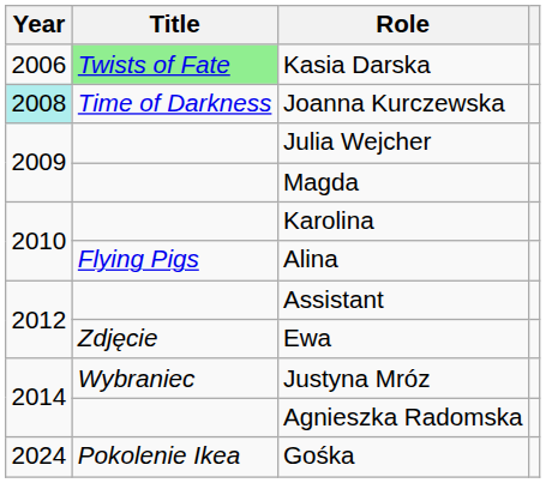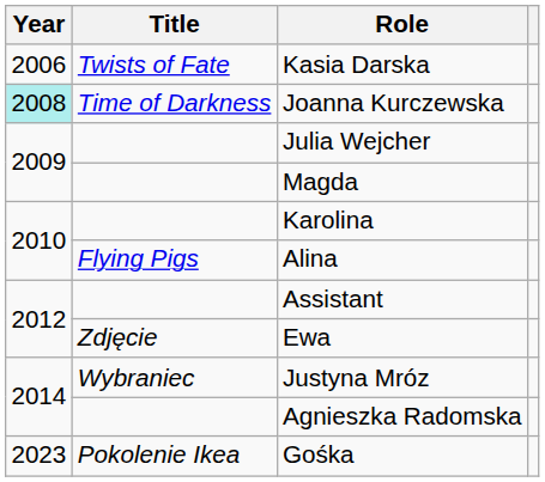 <table class="wikitable sortable">
 <tr>
 <th>Year</th>
 <th>Title</th>
 <th>Role</th>
 <th class="unsortable"></th>
 </tr>
 <tr>
 <td>2006</td>
-<td style="background: lightgreen;"><em><a href='#'>Twists of Fate</a></em></td>
+<td><em><a href='#'>Twists of Fate</a></em></td>
 <td>Kasia Darska</td>
 <td></td>
 </tr>
 <tr>
 <td style="background: paleturquoise;">2008</td>
 <td><em><a href='#'>Time of Darkness</a></em></td>
 <td>Joanna Kurczewska</td>
 <td></td>
 </tr>
 <tr>
 <td rowspan="2">2009</td>
 <td><em></em></td>
 <td>Julia Wejcher</td>
 <td></td>
 </tr>
 <tr>
 <td><em></em></td>
 <td>Magda</td>
 <td></td>
 </tr>
 <tr>
 <td rowspan="2">2010</td>
 <td><em></em></td>
 <td>Karolina</td>
 <td></td>
 </tr>
 <tr>
 <td><em><a href='#'>Flying Pigs</a></em></td>
 <td>Alina</td>
 <td></td>
 </tr>
 <tr>
 <td rowspan="2">2012</td>
 <td><em></em></td>
 <td>Assistant</td>
 <td></td>
 </tr>
 <tr>
 <td><em>Zdjęcie</em></td>
 <td>Ewa</td>
 <td></td>
 </tr>
 <tr>
 <td rowspan="2">2014</td>
 <td><em>Wybraniec</em></td>
 <td>Justyna Mróz</td>
 <td></td>
 </tr>
 <tr>
 <td><em></em></td>
 <td>Agnieszka Radomska</td>
 <td></td>
 </tr>
 <tr>
-<td>2024</td>
+<td>2023</td>
 <td><em>Pokolenie Ikea</em></td>
 <td>Gośka</td>
 <td></td>
 </tr>
 </table>
